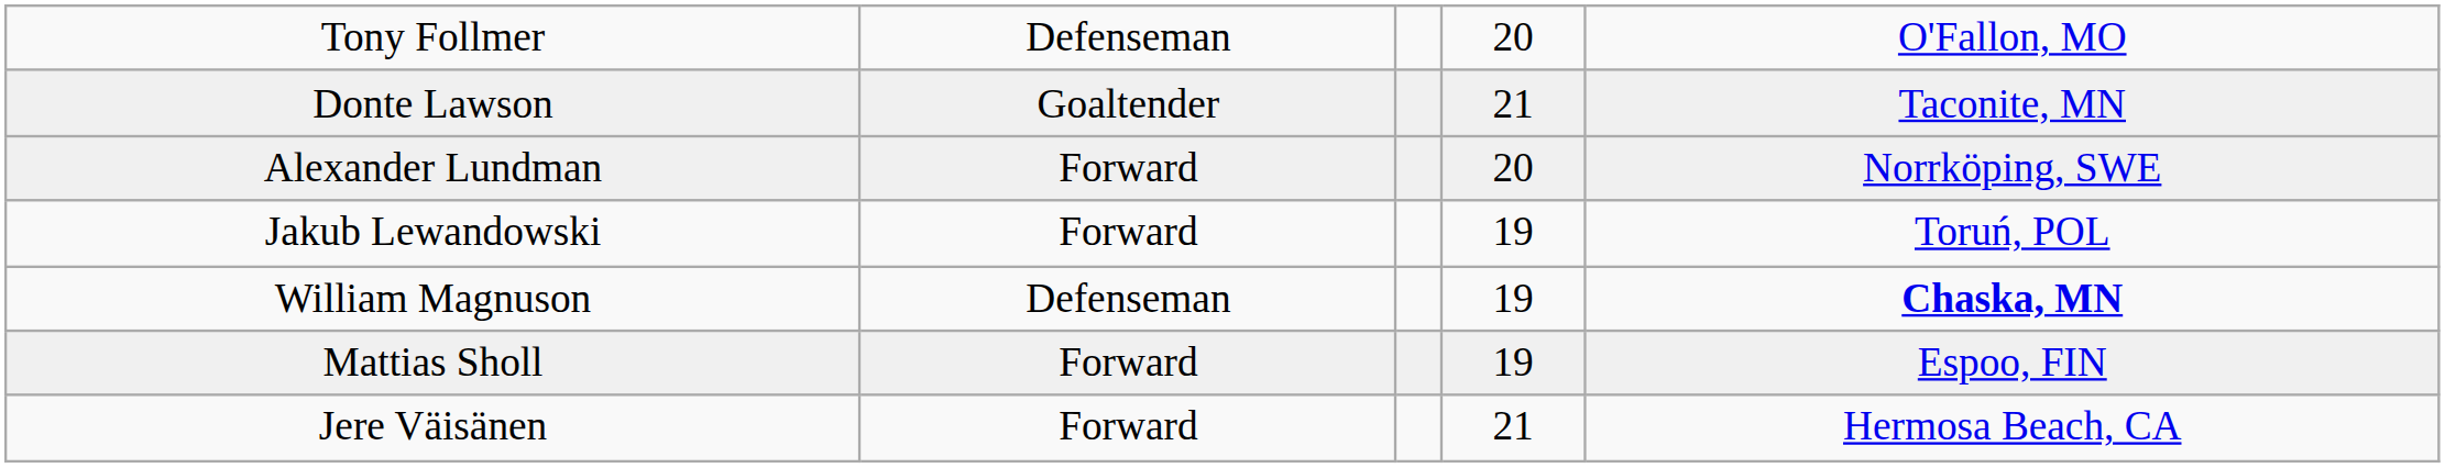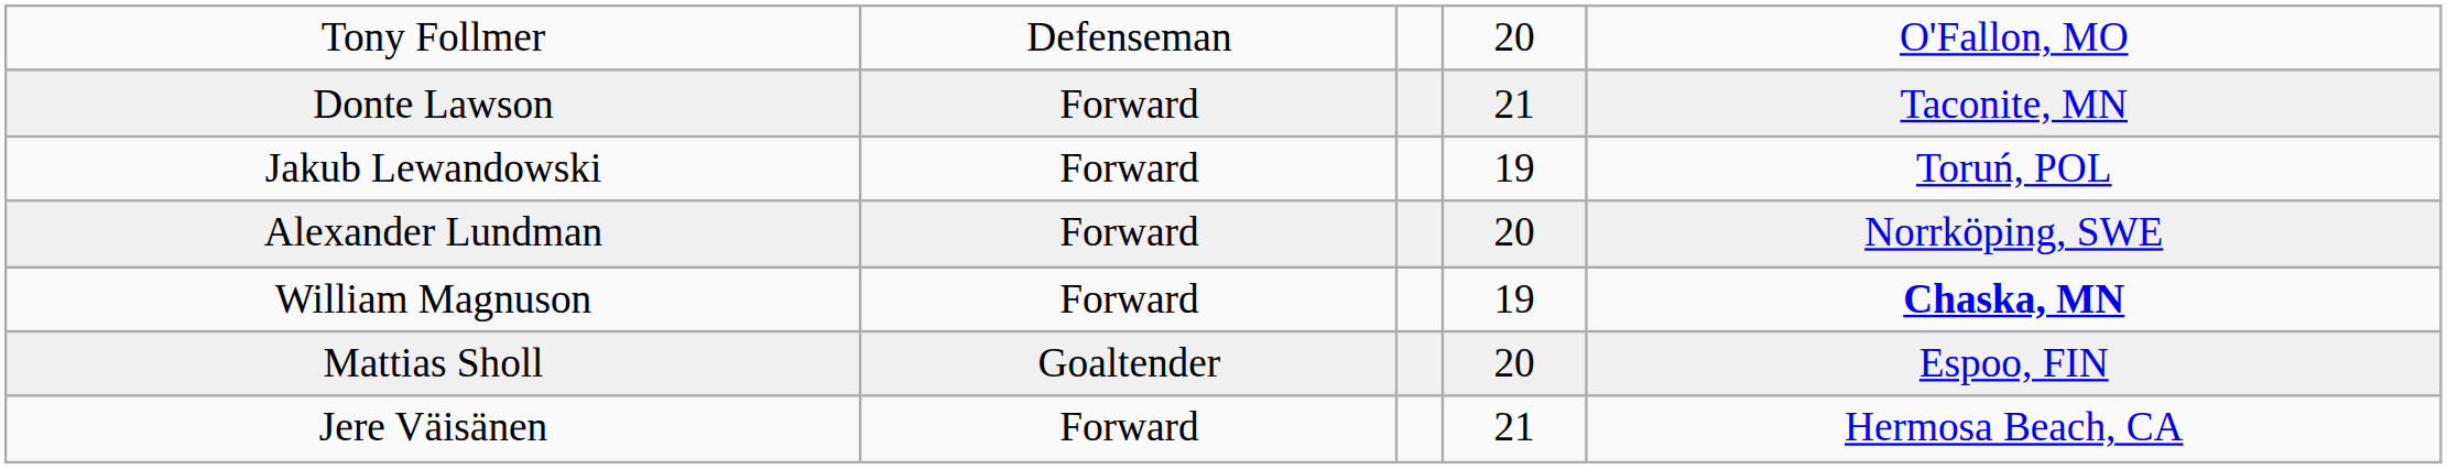 <table class="wikitable" width="60%">
 <tr align="center" bgcolor="">
 <td>Tony Follmer</td>
 <td>Defenseman</td>
 <td></td>
 <td>20</td>
 <td><a href='#'>O'Fallon, MO</a></td>
 </tr>
 <tr align="center" bgcolor="f0f0f0">
 <td>Donte Lawson</td>
-<td>Goaltender</td>
+<td>Forward</td>
 <td></td>
 <td>21</td>
 <td><a href='#'>Taconite, MN</a></td>
+</tr>
+<tr align="center" bgcolor="">
+<td>Jakub Lewandowski</td>
+<td>Forward</td>
+<td></td>
+<td>19</td>
+<td><a href='#'>Toruń, POL</a></td>
 </tr>
 <tr align="center" bgcolor="f0f0f0">
 <td>Alexander Lundman</td>
 <td>Forward</td>
 <td></td>
 <td>20</td>
 <td><a href='#'>Norrköping, SWE</a></td>
 </tr>
 <tr align="center" bgcolor="">
-<td>Jakub Lewandowski</td>
+<td>William Magnuson</td>
 <td>Forward</td>
-<td></td>
-<td>19</td>
-<td><a href='#'>Toruń, POL</a></td>
-</tr>
-<tr align="center" bgcolor="">
-<td>William Magnuson</td>
-<td>Defenseman</td>
 <td></td>
 <td>19</td>
 <td><strong><a href='#'>Chaska, MN</a></strong></td>
 </tr>
 <tr align="center" bgcolor="f0f0f0">
 <td>Mattias Sholl</td>
-<td>Forward</td>
+<td>Goaltender</td>
 <td></td>
-<td>19</td>
+<td>20</td>
 <td><a href='#'>Espoo, FIN</a></td>
 </tr>
 <tr align="center" bgcolor="">
 <td>Jere Väisänen</td>
 <td>Forward</td>
 <td></td>
 <td>21</td>
 <td><a href='#'>Hermosa Beach, CA</a></td>
 </tr>
 </table>
